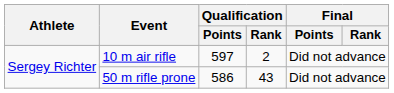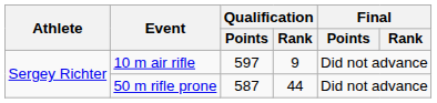 <table class="wikitable" style="font-size:90%">
 <tr>
 <th rowspan=2>Athlete</th>
 <th rowspan=2>Event</th>
 <th colspan=2>Qualification</th>
 <th colspan=2>Final</th>
 </tr>
 <tr style="font-size:95%">
 <th>Points</th>
 <th>Rank</th>
 <th>Points</th>
 <th>Rank</th>
 </tr>
 <tr align=center>
 <td rowspan=2 align=left><a href='#'>Sergey Richter</a></td>
 <td align=left><a href='#'>10 m air rifle</a></td>
 <td>597</td>
-<td>2</td>
+<td>9</td>
 <td colspan=2>Did not advance</td>
 </tr>
 <tr align=center>
 <td align=left><a href='#'>50 m rifle prone</a></td>
-<td>586</td>
-<td>43</td>
+<td>587</td>
+<td>44</td>
 <td colspan=2>Did not advance</td>
 </tr>
 </table>
